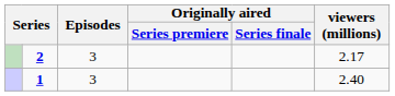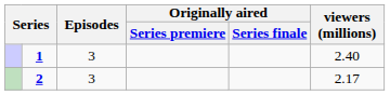 <table class="wikitable plainrowheaders" style="text-align: center;">
 <tr>
 <th scope="col" style="padding: 0 8px;" rowspan="2" colspan="2">Series</th>
 <th scope="col" style="padding: 0 8px;" rowspan="2">Episodes</th>
 <th scope="col" style="padding: 0 8px;" colspan="2">Originally aired</th>
 <th scope="col" style="padding: 0 8px;" rowspan="2"> viewers<br>(millions)</th>
 </tr>
 <tr>
 <th scope="col"><a href='#'>Series premiere</a></th>
 <th scope="col"><a href='#'>Series finale</a></th>
 </tr>
 <tr>
+<td scope="row" style="background: #CCCCFF;"></td>
+<td><strong><a href='#'>1</a></strong></td>
+<td>3</td>
+<td></td>
+<td></td>
+<td>2.40</td>
+</tr>
+<tr>
 <td scope="row" style="background: #bfe0bf;"></td>
 <td><strong><a href='#'>2</a></strong></td>
 <td>3</td>
 <td></td>
 <td></td>
 <td>2.17</td>
 </tr>
-<tr>
-<td scope="row" style="background: #CCCCFF;"></td>
-<td><strong><a href='#'>1</a></strong></td>
-<td>3</td>
-<td></td>
-<td></td>
-<td>2.40</td>
-</tr>
 </table>
